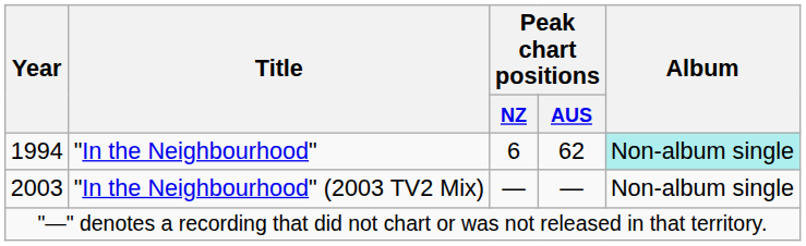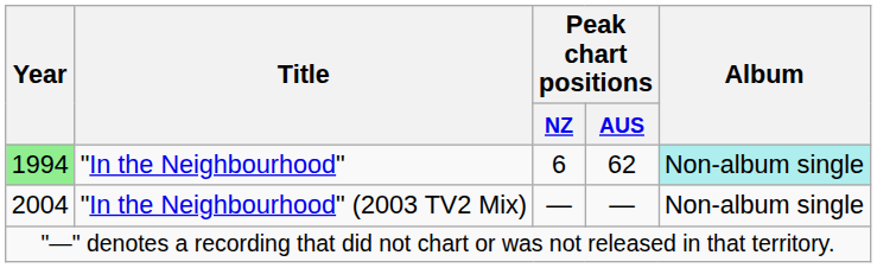 <table class="wikitable plainrowheaders">
 <tr>
 <th rowspan="2"  width="1em">Year</th>
 <th rowspan="2">Title</th>
 <th scope="col" colspan="2" width="3em">Peak chart positions</th>
 <th rowspan="2">Album</th>
 </tr>
 <tr>
 <th><small><a href='#'>NZ</a></small><br></th>
 <th><small><a href='#'>AUS</a></small><br></th>
 </tr>
 <tr>
-<td>1994</td>
+<td style="background: lightgreen;">1994</td>
 <td>"<a href='#'>In the Neighbourhood</a>"</td>
 <td align="center">6</td>
 <td align="center">62</td>
 <td style="background: paleturquoise;">Non-album single</td>
 </tr>
 <tr>
-<td>2003</td>
+<td>2004</td>
 <td>"<a href='#'>In the Neighbourhood</a>" (2003 TV2 Mix)</td>
 <td align="center">—</td>
 <td align="center">—</td>
 <td>Non-album single</td>
 </tr>
 <tr>
 <td colspan="5" style="font-size:90%" align="center">"—" denotes a recording that did not chart or was not released in that territory.</td>
 </tr>
 </table>
